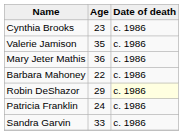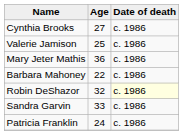 <table class="wikitable">
 <tr>
 <th style="background:#efefef;">Name</th>
 <th style="background:#efefef;">Age</th>
 <th style="background:#efefef;">Date of death</th>
 </tr>
 <tr>
 <td>Cynthia Brooks</td>
-<td align=center>23</td>
+<td align=center>27</td>
 <td>c. 1986</td>
 </tr>
 <tr>
 <td>Valerie Jamison</td>
-<td align=center>35</td>
+<td align=center>25</td>
 <td>c. 1986</td>
 </tr>
 <tr>
 <td>Mary Jeter Mathis</td>
 <td align=center>36</td>
 <td>c. 1986</td>
 </tr>
 <tr>
 <td>Barbara Mahoney</td>
 <td align=center>22</td>
 <td>c. 1986</td>
 </tr>
 <tr>
 <td>Robin DeShazor</td>
-<td align=center>29</td>
+<td align=center>32</td>
 <td style="background: lightyellow;">c. 1986</td>
+</tr>
+<tr>
+<td>Sandra Garvin</td>
+<td align=center>33</td>
+<td>c. 1986</td>
 </tr>
 <tr>
 <td>Patricia Franklin</td>
 <td align=center>24</td>
 <td>c. 1986</td>
 </tr>
 <tr>
-<td>Sandra Garvin</td>
-<td align=center>33</td>
-<td>c. 1986</td>
-</tr>
-<tr>
 </tr>
 </table>
